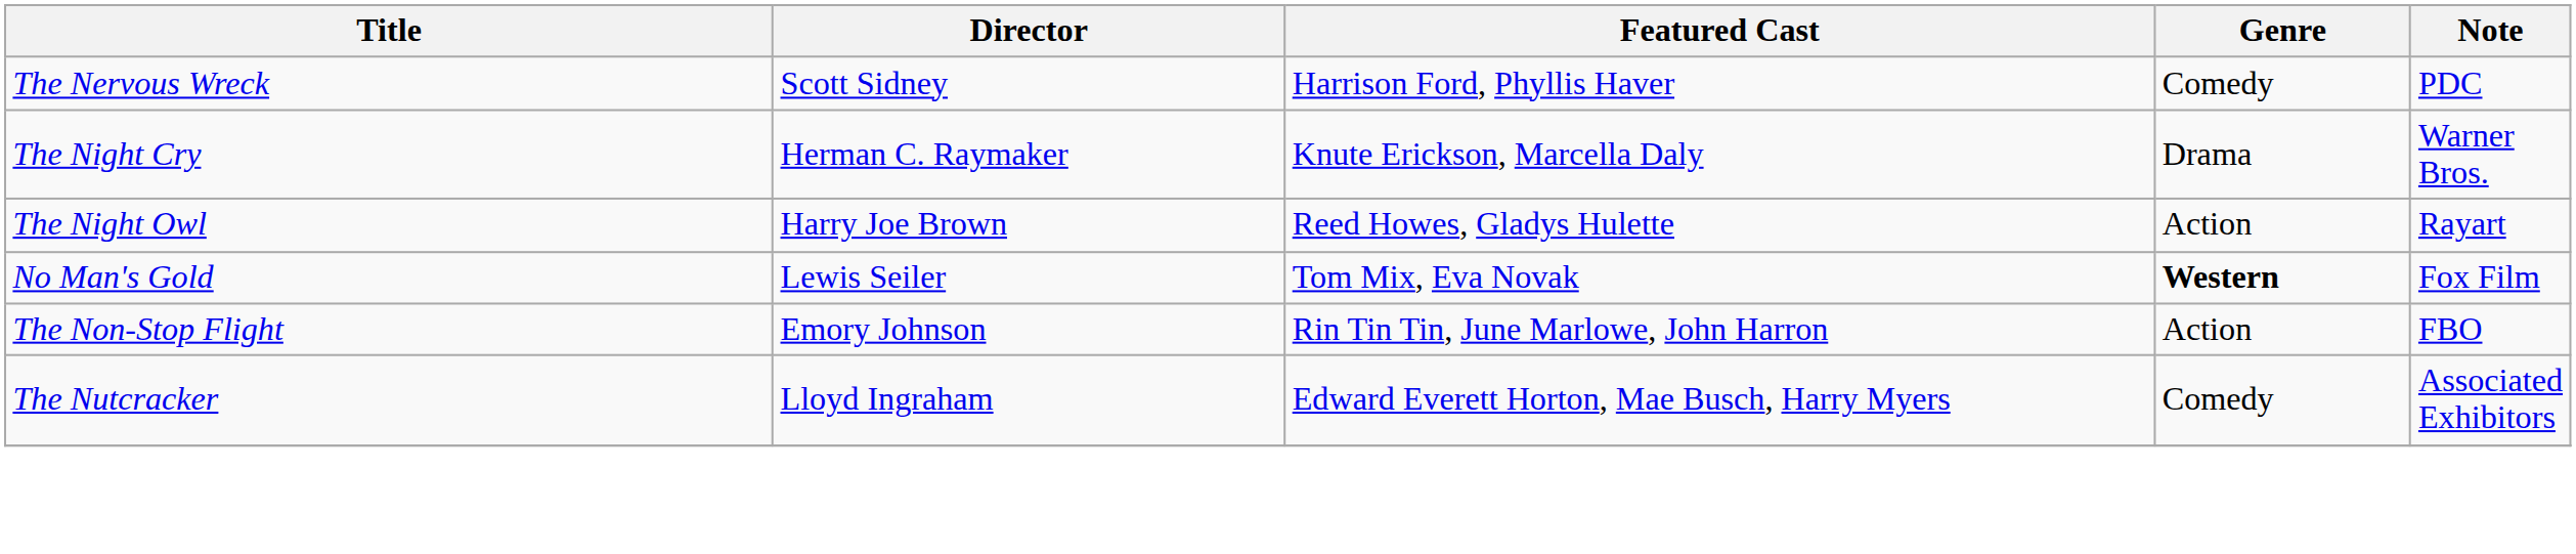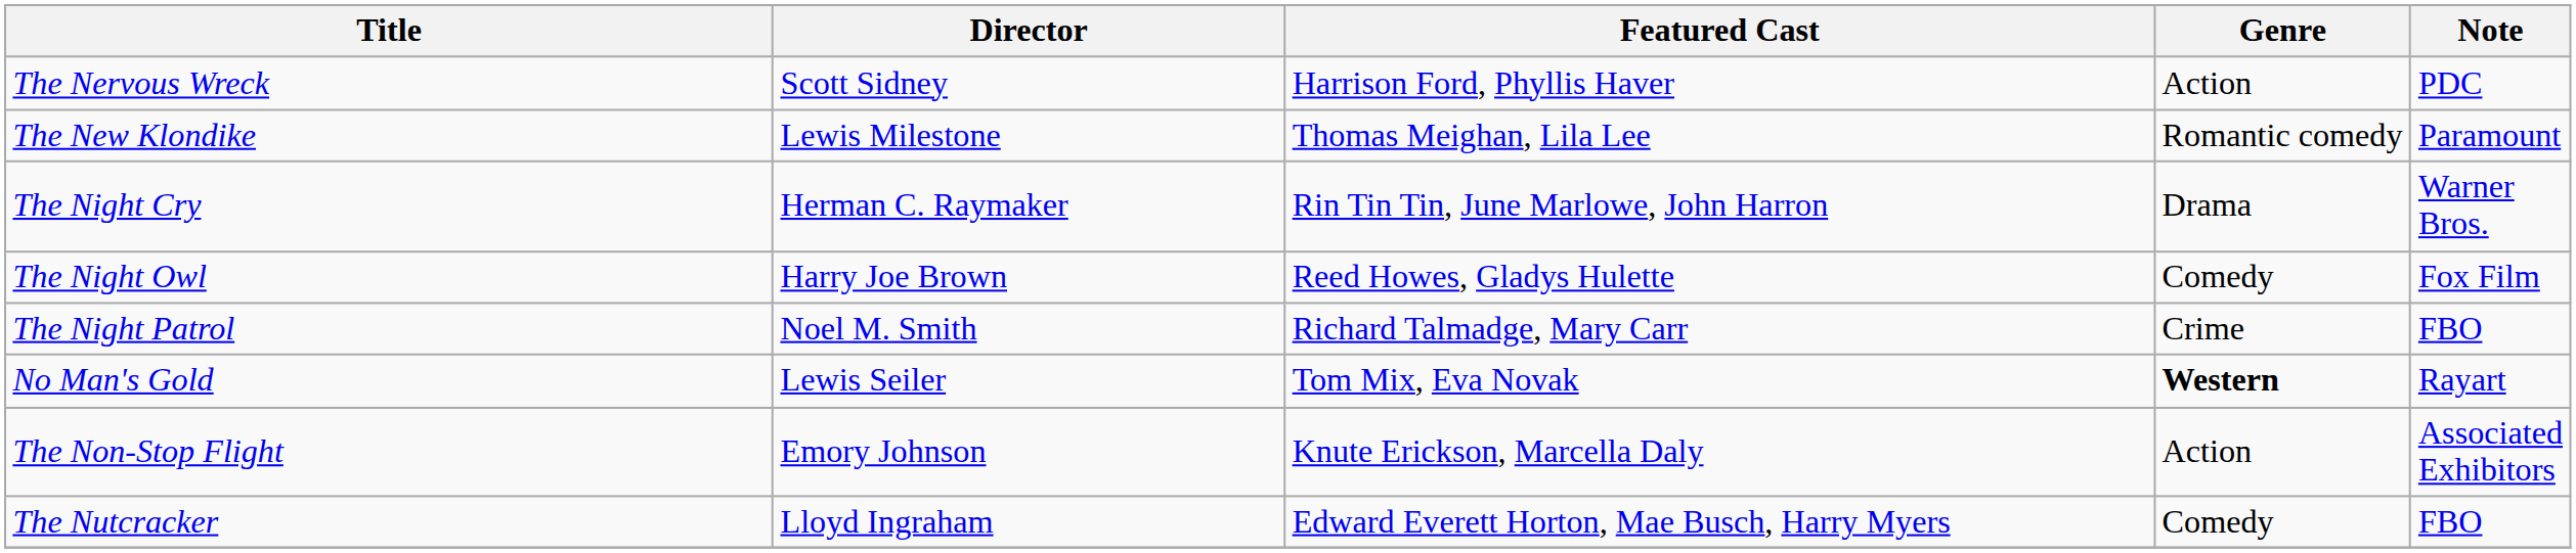 <table class="wikitable">
 <tr>
 <th style="width:30%;">Title</th>
 <th style="width:20%;">Director</th>
 <th style="width:34%;">Featured Cast</th>
 <th style="width:10%;">Genre</th>
 <th style="width:10%;">Note</th>
 </tr>
 <tr>
 <td><em><a href='#'>The Nervous Wreck</a></em></td>
 <td><a href='#'>Scott Sidney</a></td>
 <td><a href='#'>Harrison Ford</a>, <a href='#'>Phyllis Haver</a></td>
-<td>Comedy</td>
+<td>Action</td>
 <td><a href='#'>PDC</a></td>
+</tr>
+<tr>
+<td><em><a href='#'>The New Klondike</a></em></td>
+<td><a href='#'>Lewis Milestone</a></td>
+<td><a href='#'>Thomas Meighan</a>, <a href='#'>Lila Lee</a></td>
+<td>Romantic comedy</td>
+<td><a href='#'>Paramount</a></td>
 </tr>
 <tr>
 <td><em><a href='#'>The Night Cry</a></em></td>
 <td><a href='#'>Herman C. Raymaker</a></td>
-<td><a href='#'>Knute Erickson</a>, <a href='#'>Marcella Daly</a></td>
+<td><a href='#'>Rin Tin Tin</a>, <a href='#'>June Marlowe</a>, <a href='#'>John Harron</a></td>
 <td>Drama</td>
 <td><a href='#'>Warner Bros.</a></td>
 </tr>
 <tr>
 <td><em><a href='#'>The Night Owl</a></em></td>
 <td><a href='#'>Harry Joe Brown</a></td>
 <td><a href='#'>Reed Howes</a>, <a href='#'>Gladys Hulette</a></td>
-<td>Action</td>
-<td><a href='#'>Rayart</a></td>
+<td>Comedy</td>
+<td><a href='#'>Fox Film</a></td>
+</tr>
+<tr>
+<td><em><a href='#'>The Night Patrol</a></em></td>
+<td><a href='#'>Noel M. Smith</a></td>
+<td><a href='#'>Richard Talmadge</a>, <a href='#'>Mary Carr</a></td>
+<td>Crime</td>
+<td><a href='#'>FBO</a></td>
 </tr>
 <tr>
 <td><em><a href='#'>No Man's Gold</a></em></td>
 <td><a href='#'>Lewis Seiler</a></td>
 <td><a href='#'>Tom Mix</a>, <a href='#'>Eva Novak</a></td>
 <td><strong>Western</strong></td>
-<td><a href='#'>Fox Film</a></td>
+<td><a href='#'>Rayart</a></td>
 </tr>
 <tr>
 <td><em><a href='#'>The Non-Stop Flight</a></em></td>
 <td><a href='#'>Emory Johnson</a></td>
-<td><a href='#'>Rin Tin Tin</a>, <a href='#'>June Marlowe</a>, <a href='#'>John Harron</a></td>
+<td><a href='#'>Knute Erickson</a>, <a href='#'>Marcella Daly</a></td>
 <td>Action</td>
-<td><a href='#'>FBO</a></td>
+<td><a href='#'>Associated Exhibitors</a></td>
 </tr>
 <tr>
 <td><em><a href='#'>The Nutcracker</a></em></td>
 <td><a href='#'>Lloyd Ingraham</a></td>
 <td><a href='#'>Edward Everett Horton</a>, <a href='#'>Mae Busch</a>, <a href='#'>Harry Myers</a></td>
 <td>Comedy</td>
-<td><a href='#'>Associated Exhibitors</a></td>
+<td><a href='#'>FBO</a></td>
 </tr>
 <tr>
 </tr>
 </table>
